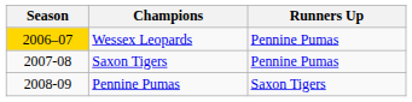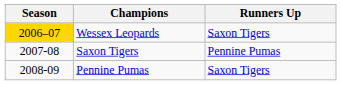 <table class="wikitable" style="text-align:centre; margin-left:1em;">
 <tr>
 <th style="width:85px">Season</th>
 <th style="width:170px">Champions</th>
 <th style="width:170px">Runners Up</th>
 </tr>
 <tr>
 <td style="background: gold; text-align:center">2006–07</td>
 <td><a href='#'>Wessex Leopards</a></td>
-<td><a href='#'>Pennine Pumas</a></td>
+<td><a href='#'>Saxon Tigers</a></td>
 </tr>
 <tr>
 <td style="text-align:center">2007-08</td>
 <td><a href='#'>Saxon Tigers</a></td>
 <td><a href='#'>Pennine Pumas</a></td>
 </tr>
 <tr>
 <td style="text-align:center">2008-09</td>
 <td><a href='#'>Pennine Pumas</a></td>
 <td><a href='#'>Saxon Tigers</a></td>
 </tr>
 </table>
